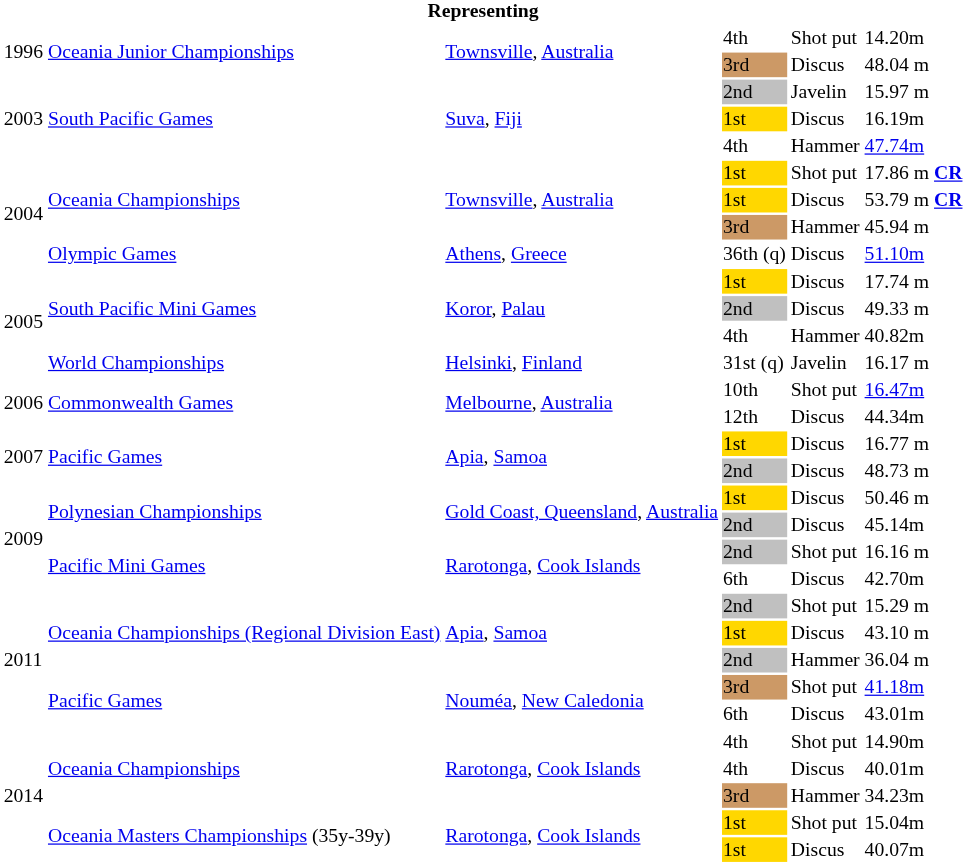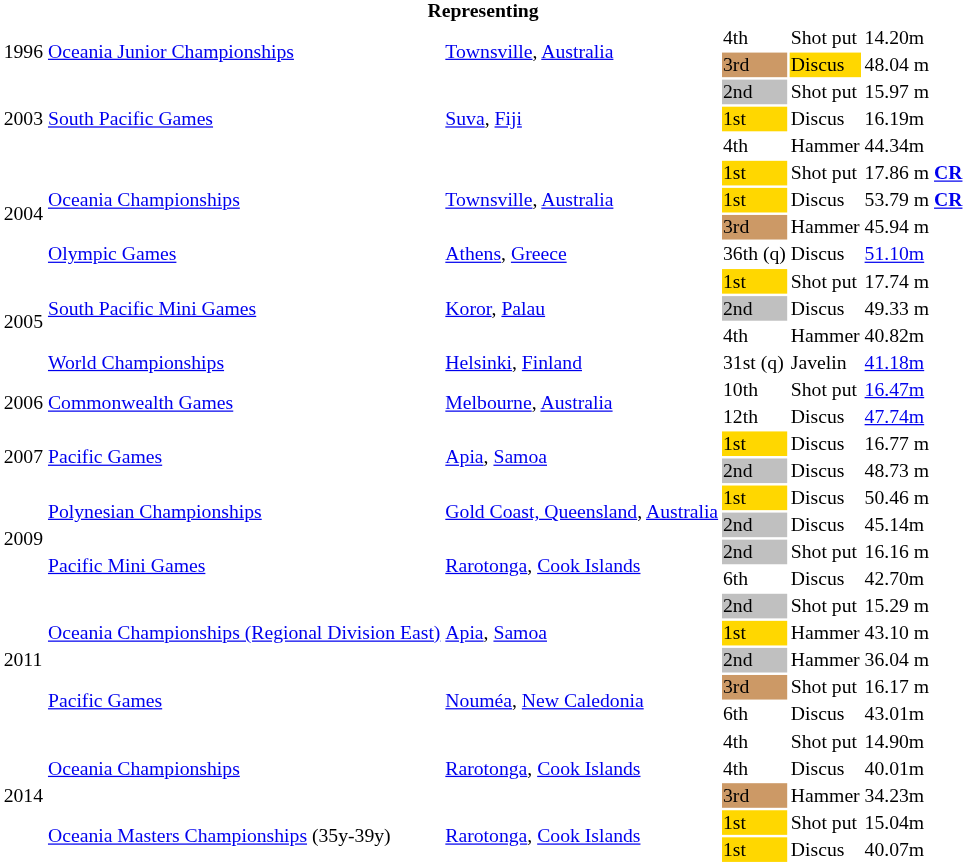 <table>
 <tr>
 <th colspan="6">Representing </th>
 </tr>
 <tr>
 <td rowspan=2>1996</td>
 <td rowspan=2><a href='#'>Oceania Junior Championships</a></td>
 <td rowspan=2><a href='#'>Townsville</a>, <a href='#'>Australia</a></td>
 <td>4th</td>
 <td>Shot put</td>
 <td>14.20m</td>
 </tr>
 <tr>
 <td bgcolor=cc9966>3rd</td>
-<td>Discus</td>
+<td style="background: gold;">Discus</td>
 <td>48.04 m</td>
 </tr>
 <tr>
 <td rowspan=3>2003</td>
 <td rowspan=3><a href='#'>South Pacific Games</a></td>
 <td rowspan=3><a href='#'>Suva</a>, <a href='#'>Fiji</a></td>
 <td bgcolor=silver>2nd</td>
-<td>Javelin</td>
+<td>Shot put</td>
 <td>15.97 m</td>
 </tr>
 <tr>
 <td bgcolor=gold>1st</td>
 <td>Discus</td>
 <td>16.19m</td>
 </tr>
 <tr>
 <td>4th</td>
 <td>Hammer</td>
-<td><a href='#'>47.74m</a></td>
+<td>44.34m</td>
 </tr>
 <tr>
 <td rowspan=4>2004</td>
 <td rowspan=3><a href='#'>Oceania Championships</a></td>
 <td rowspan=3><a href='#'>Townsville</a>, <a href='#'>Australia</a></td>
 <td bgcolor=gold>1st</td>
 <td>Shot put</td>
 <td>17.86 m <strong><a href='#'>CR</a></strong></td>
 </tr>
 <tr>
 <td bgcolor=gold>1st</td>
 <td>Discus</td>
 <td>53.79 m <strong><a href='#'>CR</a></strong></td>
 </tr>
 <tr>
 <td bgcolor=cc9966>3rd</td>
 <td>Hammer</td>
 <td>45.94 m</td>
 </tr>
 <tr>
 <td><a href='#'>Olympic Games</a></td>
 <td><a href='#'>Athens</a>, <a href='#'>Greece</a></td>
 <td>36th (q)</td>
 <td>Discus</td>
 <td><a href='#'>51.10m</a></td>
 </tr>
 <tr>
 <td rowspan=4>2005</td>
 <td rowspan=3><a href='#'>South Pacific Mini Games</a></td>
 <td rowspan=3><a href='#'>Koror</a>, <a href='#'>Palau</a></td>
 <td bgcolor=gold>1st</td>
-<td>Discus</td>
+<td>Shot put</td>
 <td>17.74 m</td>
 </tr>
 <tr>
 <td bgcolor=silver>2nd</td>
 <td>Discus</td>
 <td>49.33 m</td>
 </tr>
 <tr>
 <td>4th</td>
 <td>Hammer</td>
 <td>40.82m</td>
 </tr>
 <tr>
 <td><a href='#'>World Championships</a></td>
 <td><a href='#'>Helsinki</a>, <a href='#'>Finland</a></td>
 <td>31st (q)</td>
 <td>Javelin</td>
-<td>16.17 m</td>
+<td><a href='#'>41.18m</a></td>
 </tr>
 <tr>
 <td rowspan=2>2006</td>
 <td rowspan=2><a href='#'>Commonwealth Games</a></td>
 <td rowspan=2><a href='#'>Melbourne</a>, <a href='#'>Australia</a></td>
 <td>10th</td>
 <td>Shot put</td>
 <td><a href='#'>16.47m</a></td>
 </tr>
 <tr>
 <td>12th</td>
 <td>Discus</td>
-<td>44.34m</td>
+<td><a href='#'>47.74m</a></td>
 </tr>
 <tr>
 <td rowspan=2>2007</td>
 <td rowspan=2><a href='#'>Pacific Games</a></td>
 <td rowspan=2><a href='#'>Apia</a>, <a href='#'>Samoa</a></td>
 <td bgcolor=gold>1st</td>
 <td>Discus</td>
 <td>16.77 m</td>
 </tr>
 <tr>
 <td bgcolor=silver>2nd</td>
 <td>Discus</td>
 <td>48.73 m</td>
 </tr>
 <tr>
 <td rowspan=4>2009</td>
 <td rowspan=2><a href='#'>Polynesian Championships</a></td>
 <td rowspan=2><a href='#'>Gold Coast, Queensland</a>, <a href='#'>Australia</a></td>
 <td bgcolor=gold>1st</td>
 <td>Discus</td>
 <td>50.46 m</td>
 </tr>
 <tr>
 <td bgcolor=silver>2nd</td>
 <td>Discus</td>
 <td>45.14m</td>
 </tr>
 <tr>
 <td rowspan=2><a href='#'>Pacific Mini Games</a></td>
 <td rowspan=2><a href='#'>Rarotonga</a>, <a href='#'>Cook Islands</a></td>
 <td bgcolor=silver>2nd</td>
 <td>Shot put</td>
 <td>16.16 m</td>
 </tr>
 <tr>
 <td>6th</td>
 <td>Discus</td>
 <td>42.70m</td>
 </tr>
 <tr>
 <td rowspan=5>2011</td>
 <td rowspan=3><a href='#'>Oceania Championships (Regional Division East)</a></td>
 <td rowspan=3><a href='#'>Apia</a>, <a href='#'>Samoa</a></td>
 <td bgcolor=silver>2nd</td>
 <td>Shot put</td>
 <td>15.29 m</td>
 </tr>
 <tr>
 <td bgcolor=gold>1st</td>
-<td>Discus</td>
+<td>Hammer</td>
 <td>43.10 m</td>
 </tr>
 <tr>
 <td bgcolor=silver>2nd</td>
 <td>Hammer</td>
 <td>36.04 m</td>
 </tr>
 <tr>
 <td rowspan=2><a href='#'>Pacific Games</a></td>
 <td rowspan=2><a href='#'>Nouméa</a>, <a href='#'>New Caledonia</a></td>
 <td bgcolor=cc9966>3rd</td>
 <td>Shot put</td>
-<td><a href='#'>41.18m</a></td>
+<td>16.17 m</td>
 </tr>
 <tr>
 <td>6th</td>
 <td>Discus</td>
 <td>43.01m</td>
 </tr>
 <tr>
 <td rowspan=5>2014</td>
 <td rowspan=3><a href='#'>Oceania Championships</a></td>
 <td rowspan=3><a href='#'>Rarotonga</a>, <a href='#'>Cook Islands</a></td>
 <td>4th</td>
 <td>Shot put</td>
 <td>14.90m</td>
 </tr>
 <tr>
 <td>4th</td>
 <td>Discus</td>
 <td>40.01m</td>
 </tr>
 <tr>
 <td bgcolor="cc9966">3rd</td>
 <td>Hammer</td>
 <td>34.23m</td>
 </tr>
 <tr>
 <td rowspan=2><a href='#'>Oceania Masters Championships</a> (35y-39y)</td>
 <td rowspan=2><a href='#'>Rarotonga</a>, <a href='#'>Cook Islands</a></td>
 <td bgcolor=gold>1st</td>
 <td>Shot put</td>
 <td>15.04m</td>
 </tr>
 <tr>
 <td bgcolor=gold>1st</td>
 <td>Discus</td>
 <td>40.07m</td>
 </tr>
 </table>
